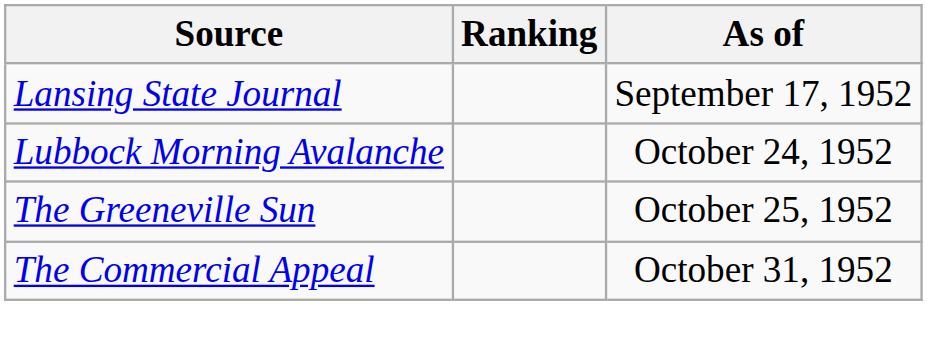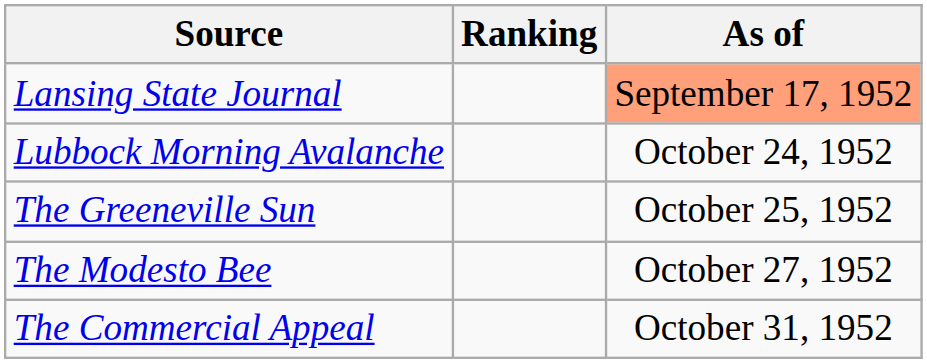 <table class="wikitable" style="text-align:center">
 <tr>
 <th>Source</th>
 <th>Ranking</th>
 <th>As of</th>
 </tr>
 <tr>
 <td align="left"><em><a href='#'>Lansing State Journal</a></em></td>
 <td></td>
-<td>September 17, 1952</td>
+<td style="background: lightsalmon;">September 17, 1952</td>
 </tr>
 <tr>
 <td align="left"><em><a href='#'>Lubbock Morning Avalanche</a></em></td>
 <td></td>
 <td>October 24, 1952</td>
 </tr>
 <tr>
 <td align="left"><em><a href='#'>The Greeneville Sun</a></em></td>
 <td></td>
 <td>October 25, 1952</td>
 </tr>
 <tr>
+<td align="left"><em><a href='#'>The Modesto Bee</a></em></td>
+<td></td>
+<td>October 27, 1952</td>
+</tr>
+<tr>
 <td align="left"><em><a href='#'>The Commercial Appeal</a></em></td>
 <td></td>
 <td>October 31, 1952</td>
 </tr>
 </table>
